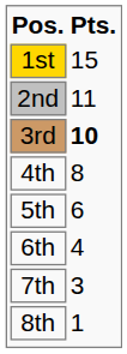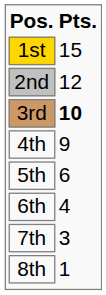 <table style="float:right; background:#f9f9f9; border:1px solid gray; margin: .46em 0 0 .2em;">
 <tr>
 <th style="width:25px;">Pos.</th>
 <th style="width:25px;">Pts.</th>
 </tr>
 <tr>
 <td style="text-align:center; background:gold; border:1px solid gray;">1st</td>
 <td>15</td>
 </tr>
 <tr>
 <td style="text-align:center; background:silver; border:1px solid gray;">2nd</td>
-<td>11</td>
+<td>12</td>
 </tr>
 <tr>
 <td style="text-align:center; background:#c96; border:1px solid gray;">3rd</td>
 <td><strong>10</strong></td>
 </tr>
 <tr>
 <td style="text-align:center; border:1px solid gray;">4th</td>
-<td>8</td>
+<td>9</td>
 </tr>
 <tr>
 <td style="text-align:center; border:1px solid gray;">5th</td>
 <td>6</td>
 </tr>
 <tr>
 <td style="text-align:center; border:1px solid gray;">6th</td>
 <td>4</td>
 </tr>
 <tr>
 <td style="text-align:center; border:1px solid gray;">7th</td>
 <td>3</td>
 </tr>
 <tr>
 <td style="text-align:center; border:1px solid gray;">8th</td>
 <td>1</td>
 </tr>
 <tr>
 </tr>
 </table>
